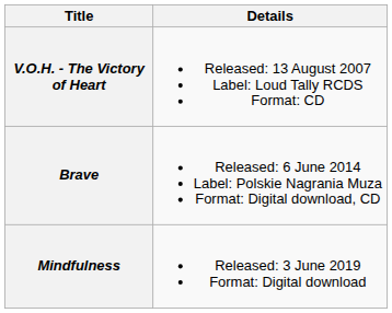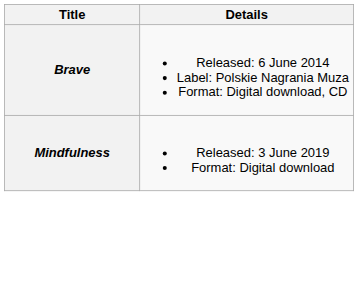 <table class="wikitable plainrowheaders" style="text-align:center;">
 <tr>
 <th scope="col" style="width:10em;">Title</th>
 <th scope="col" style="width:16em;">Details</th>
-</tr>
-<tr>
-<th scope="row"><em>V.O.H. - The Victory of Heart</em></th>
-<td><br><ul><li>Released: 13 August 2007</li><li>Label: Loud Tally RCDS</li><li>Format: CD</li></ul></td>
 </tr>
 <tr>
 <th scope="row"><em>Brave</em></th>
 <td><br><ul><li>Released: 6 June 2014</li><li>Label: Polskie Nagrania Muza</li><li>Format: Digital download, CD</li></ul></td>
 </tr>
 <tr>
 <th scope="row"><em>Mindfulness</em></th>
 <td><br><ul><li>Released: 3 June 2019</li><li>Format: Digital download</li></ul></td>
 </tr>
 </table>
